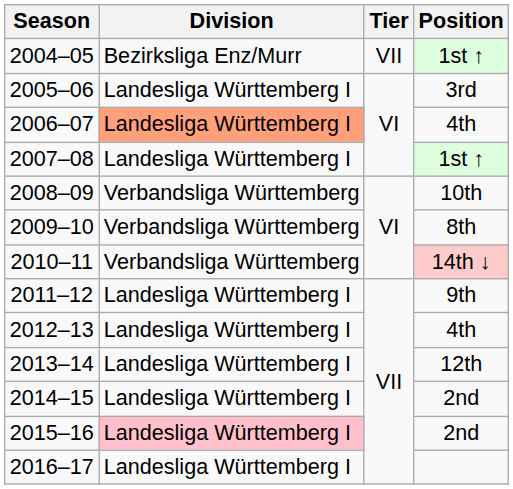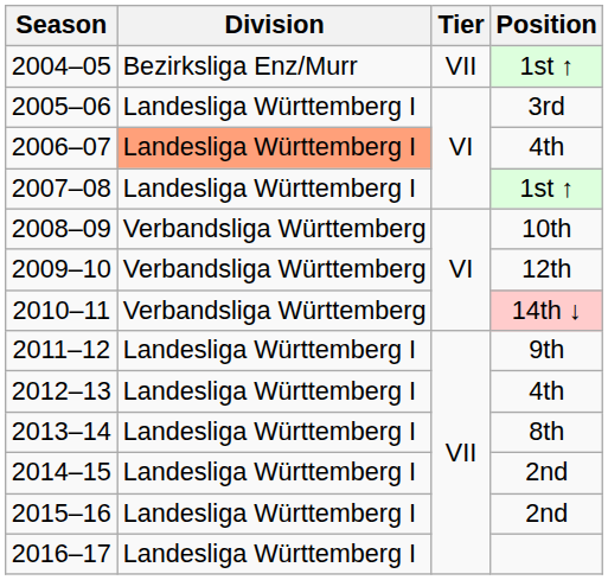 <table class="wikitable">
 <tr>
 <th>Season</th>
 <th>Division</th>
 <th>Tier</th>
 <th>Position</th>
 </tr>
 <tr align="center">
 <td>2004–05</td>
 <td align="left">Bezirksliga Enz/Murr</td>
 <td>VII</td>
 <td style="background:#ddffdd">1st ↑</td>
 </tr>
 <tr align="center">
 <td>2005–06</td>
 <td align="left">Landesliga Württemberg I</td>
 <td rowspan=3>VI</td>
 <td>3rd</td>
 </tr>
 <tr align="center">
 <td>2006–07</td>
 <td align="left" style="background: lightsalmon;">Landesliga Württemberg I</td>
 <td>4th</td>
 </tr>
 <tr align="center">
 <td>2007–08</td>
 <td align="left">Landesliga Württemberg I</td>
 <td style="background:#ddffdd">1st ↑</td>
 </tr>
 <tr align="center">
 <td>2008–09</td>
 <td align="left">Verbandsliga Württemberg</td>
 <td rowspan=3>VI</td>
 <td>10th</td>
 </tr>
 <tr align="center">
 <td>2009–10</td>
 <td align="left">Verbandsliga Württemberg</td>
-<td>8th</td>
+<td>12th</td>
 </tr>
 <tr align="center">
 <td>2010–11</td>
 <td align="left">Verbandsliga Württemberg</td>
 <td style="background:#ffcccc">14th ↓</td>
 </tr>
 <tr align="center">
 <td>2011–12</td>
 <td align="left">Landesliga Württemberg I</td>
 <td rowspan=6>VII</td>
 <td>9th</td>
 </tr>
 <tr align="center">
 <td>2012–13</td>
 <td align="left">Landesliga Württemberg I</td>
 <td>4th</td>
 </tr>
 <tr align="center">
 <td>2013–14</td>
 <td align="left">Landesliga Württemberg I</td>
-<td>12th</td>
+<td>8th</td>
 </tr>
 <tr align="center">
 <td>2014–15</td>
 <td align="left">Landesliga Württemberg I</td>
 <td>2nd</td>
 </tr>
 <tr align="center">
 <td>2015–16</td>
-<td align="left" style="background: pink;">Landesliga Württemberg I</td>
+<td align="left">Landesliga Württemberg I</td>
 <td>2nd</td>
 </tr>
 <tr align="center">
 <td>2016–17</td>
 <td align="left">Landesliga Württemberg I</td>
 <td></td>
 </tr>
 </table>
